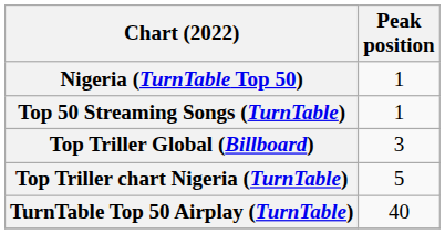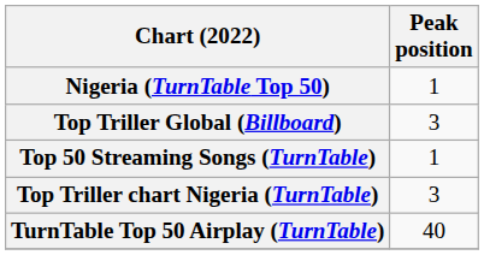 <table class="wikitable sortable plainrowheaders">
 <tr>
 <th>Chart (2022)</th>
 <th>Peak<br>position</th>
 </tr>
 <tr>
 <th scope="row">Nigeria (<a href='#'><em>TurnTable</em> Top 50</a>)</th>
 <td align=center>1</td>
 </tr>
 <tr>
+<th scope="row">Top Triller Global (<a href='#'><em>Billboard</em></a>)</th>
+<td align=center>3</td>
+</tr>
+<tr>
 <th scope="row">Top 50 Streaming Songs (<a href='#'><em>TurnTable</em></a>)</th>
 <td align=center>1</td>
 </tr>
 <tr>
-<th scope="row">Top Triller Global (<a href='#'><em>Billboard</em></a>)</th>
+<th scope="row">Top Triller chart Nigeria (<a href='#'><em>TurnTable</em></a>)</th>
 <td align=center>3</td>
-</tr>
-<tr>
-<th scope="row">Top Triller chart Nigeria (<a href='#'><em>TurnTable</em></a>)</th>
-<td align=center>5</td>
 </tr>
 <tr>
 <th scope="row">TurnTable Top 50 Airplay (<a href='#'><em>TurnTable</em></a>)</th>
 <td align=center>40</td>
 </tr>
 <tr>
 </tr>
 </table>
